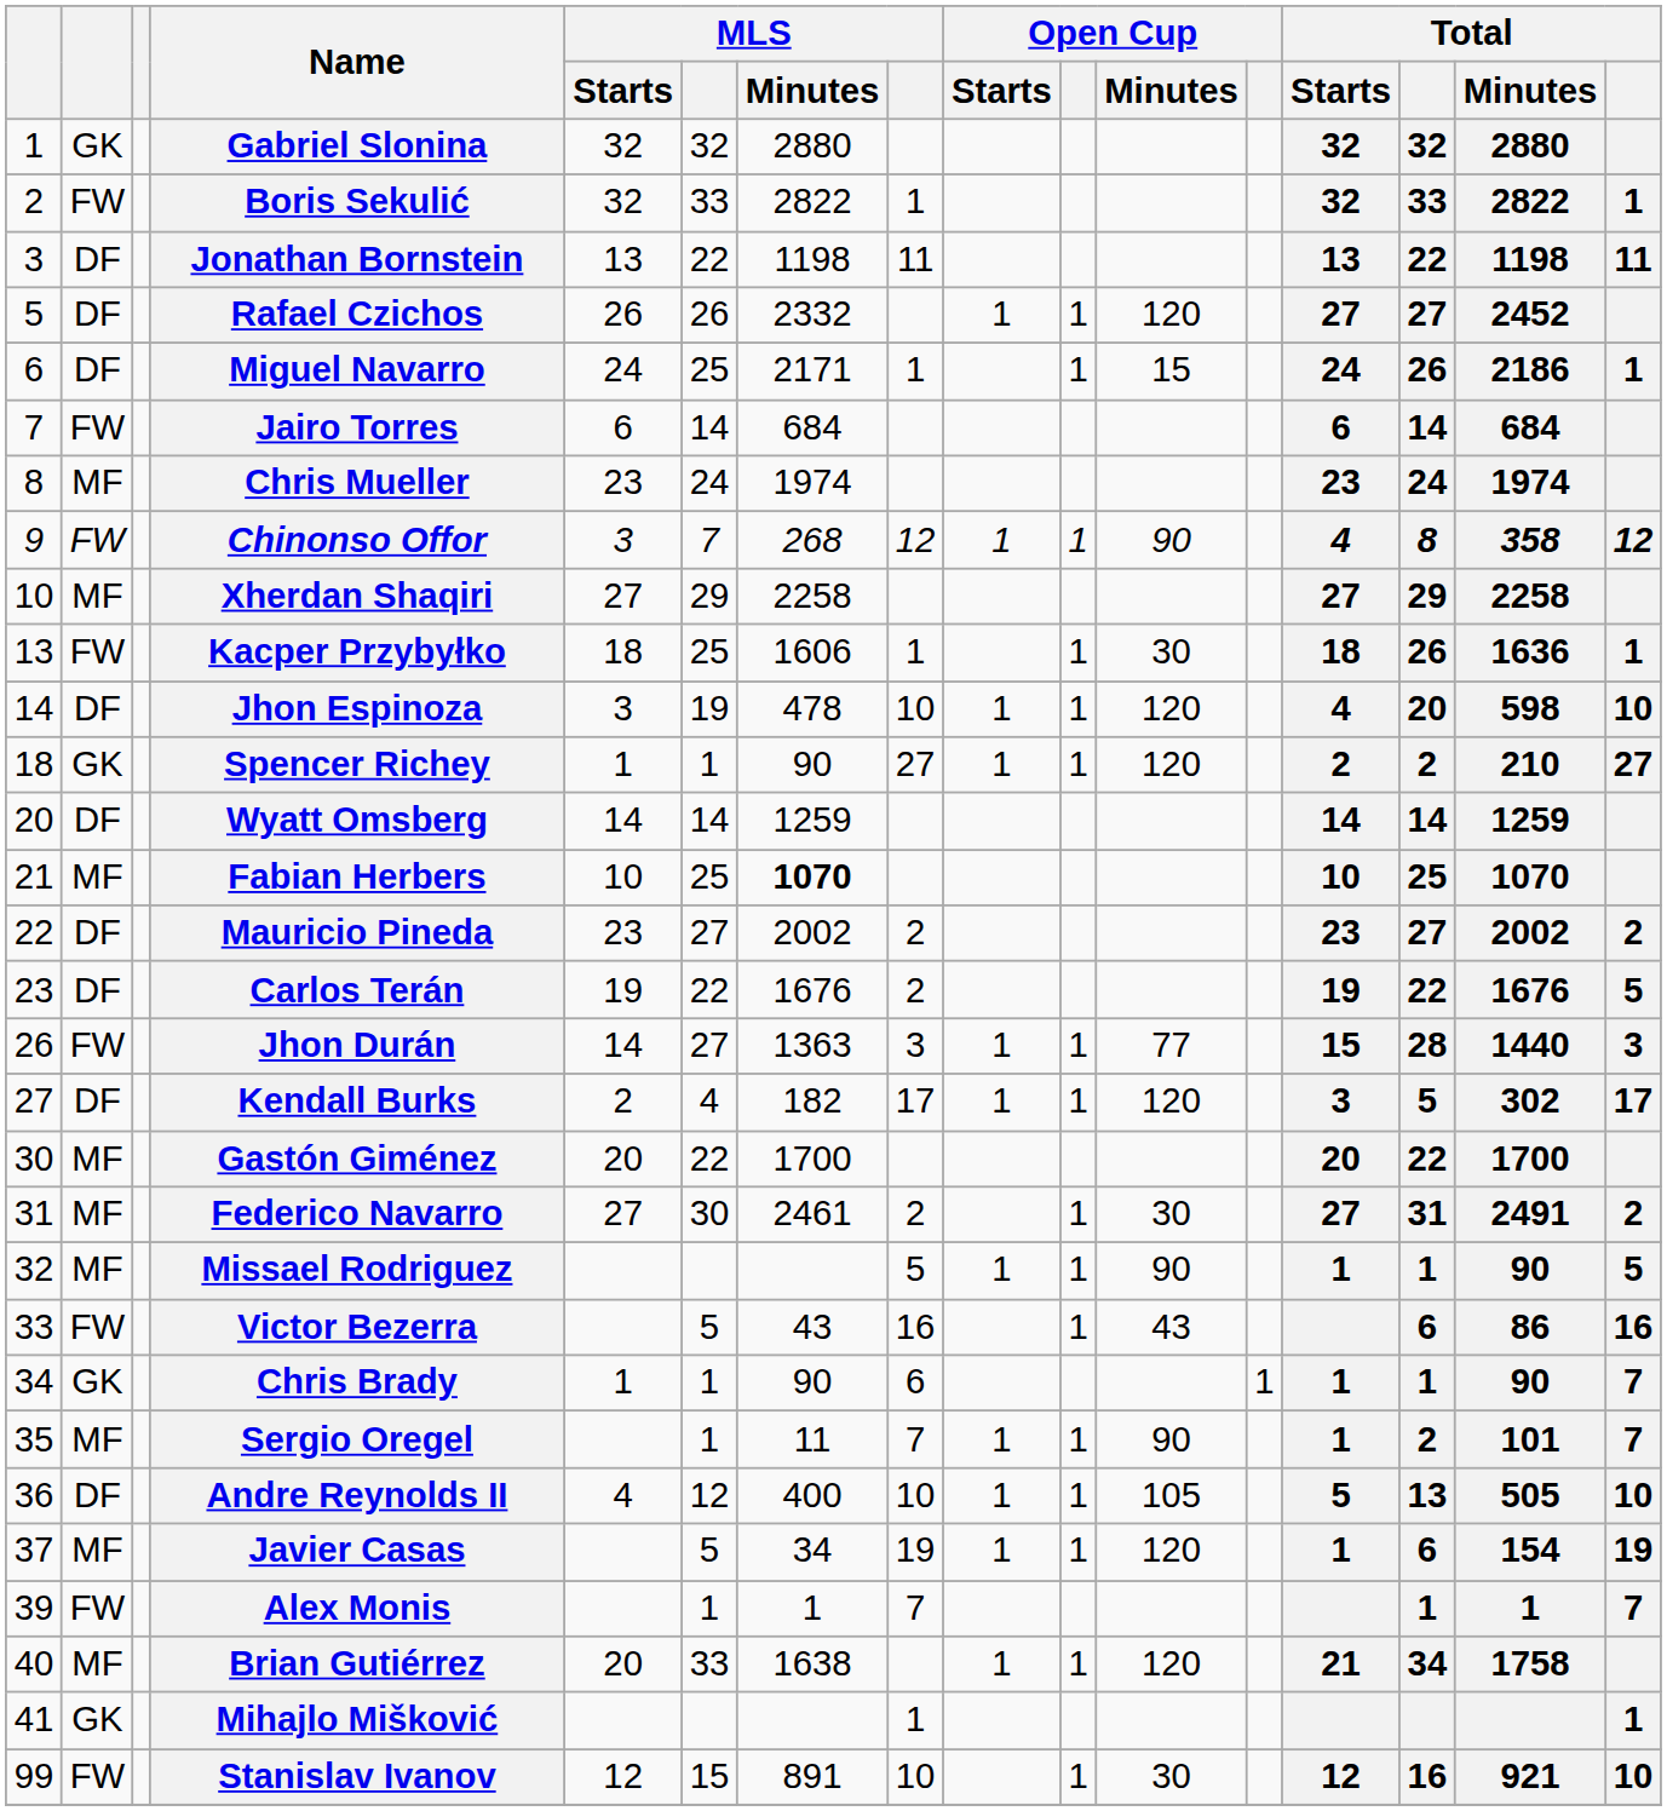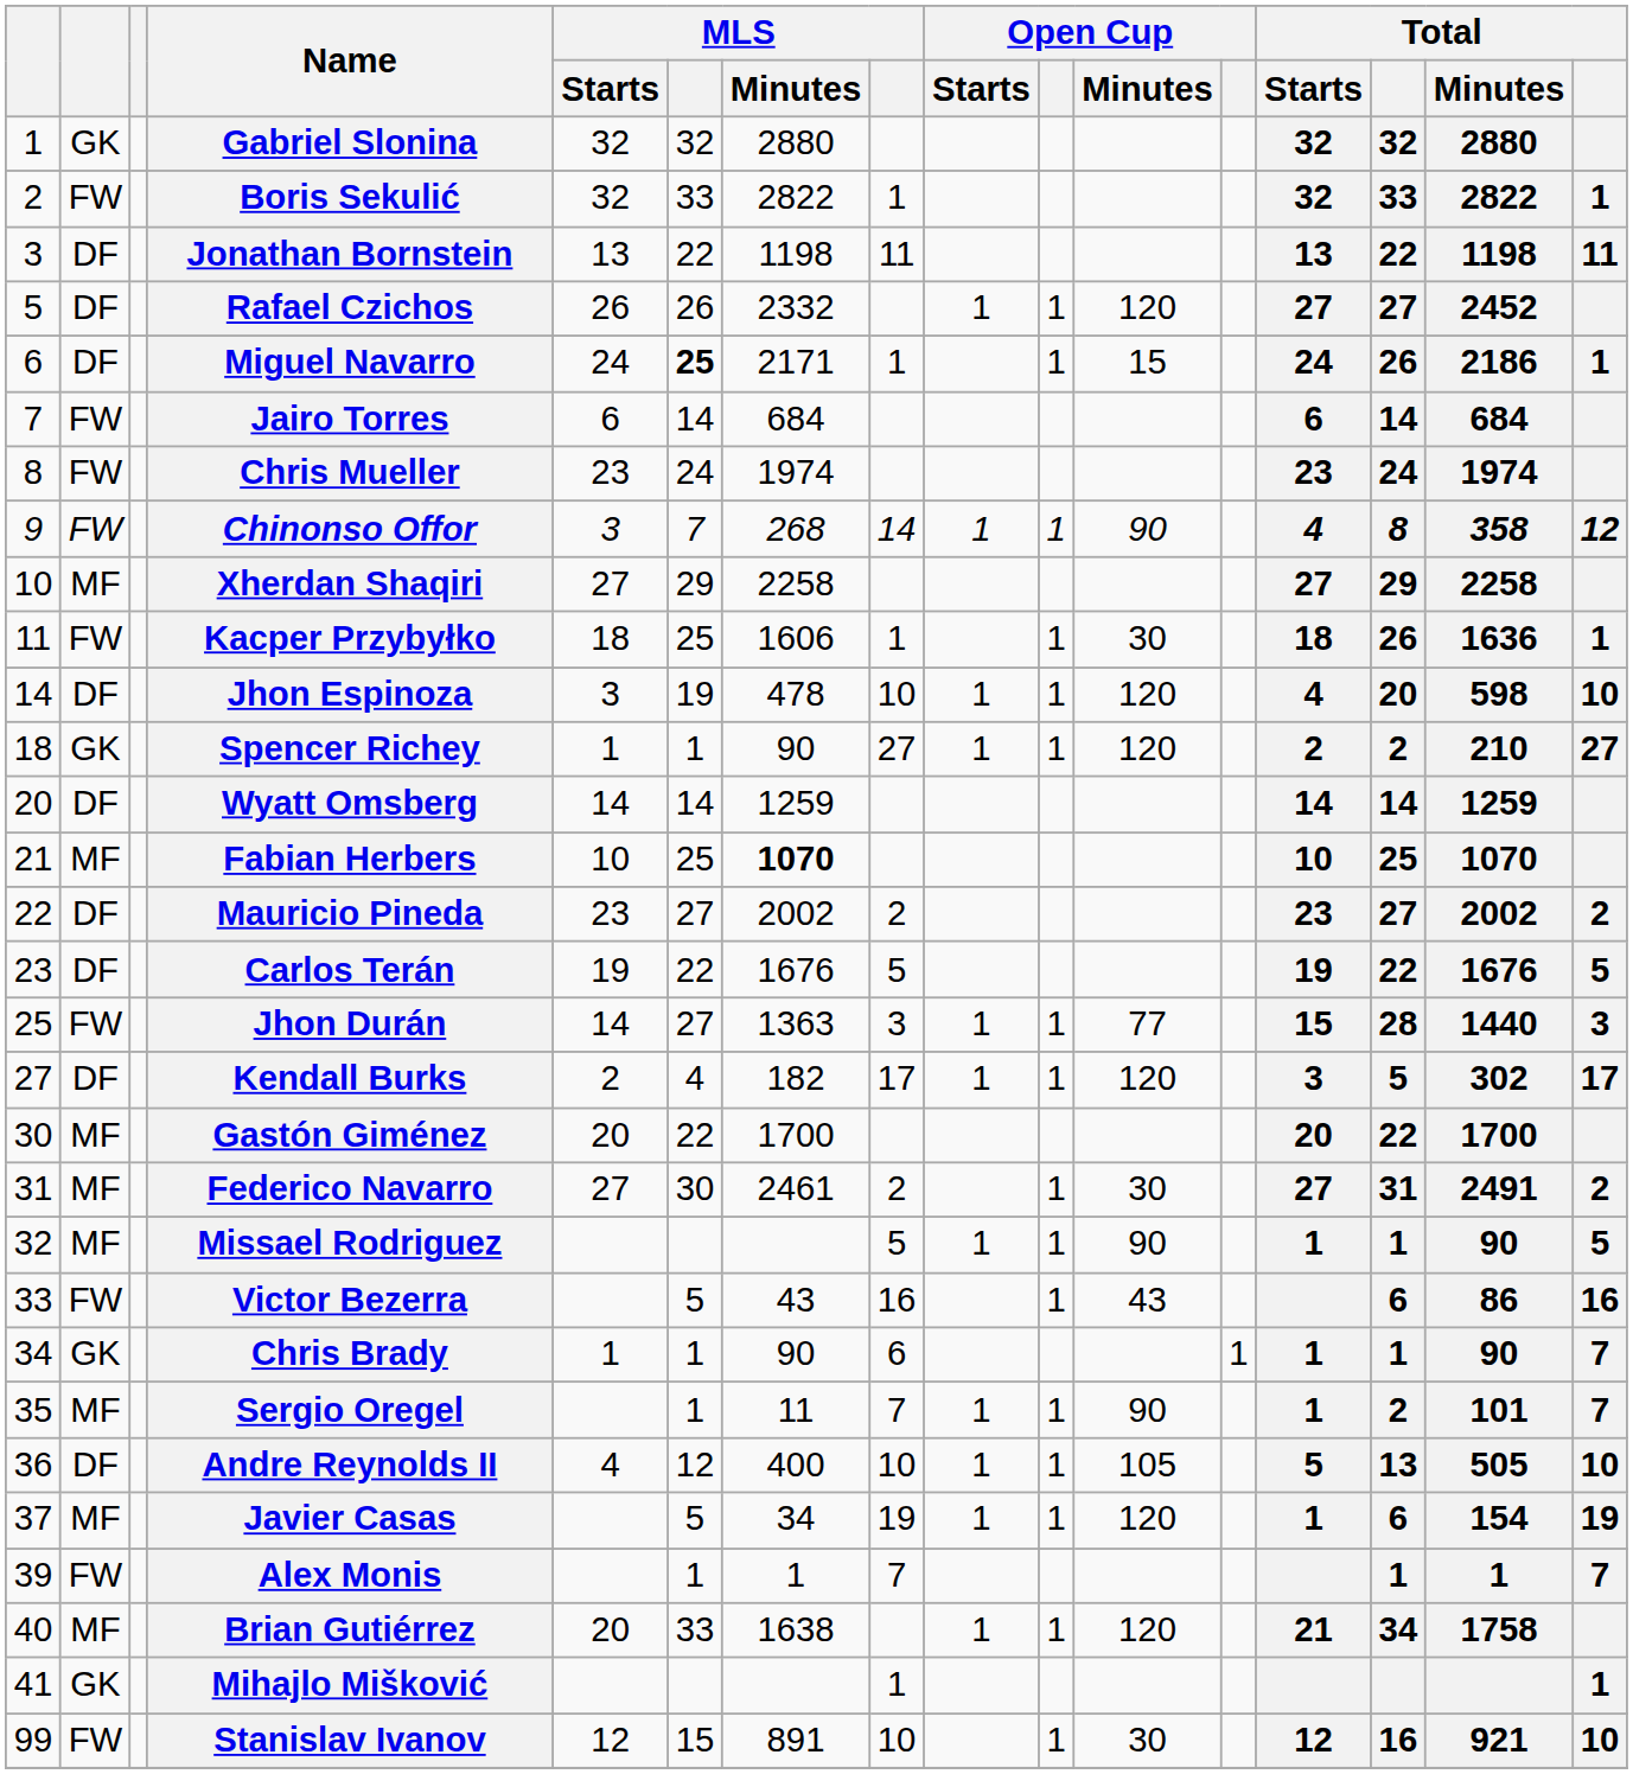 <table class="wikitable sortable" style="text-align:center">
 <tr>
 <th rowspan="2"></th>
 <th rowspan="2"></th>
 <th rowspan="2"></th>
 <th rowspan="2" style="width:180px;">Name</th>
 <th colspan="4" style="width:87px;"><a href='#'>MLS</a></th>
 <th colspan="4" style="width:87px;"><a href='#'>Open Cup</a></th>
 <th colspan="4" style="width:87px;">Total</th>
 </tr>
 <tr>
 <th>Starts</th>
 <th></th>
 <th>Minutes</th>
 <th></th>
 <th>Starts</th>
 <th></th>
 <th>Minutes</th>
 <th></th>
 <th>Starts</th>
 <th></th>
 <th>Minutes</th>
 <th></th>
 </tr>
 <tr>
 <td>1</td>
 <td>GK</td>
 <td></td>
 <th><a href='#'>Gabriel Slonina</a><br></th>
 <td>32</td>
 <td>32</td>
 <td>2880</td>
 <td><br></td>
 <td></td>
 <td></td>
 <td></td>
 <td><br></td>
 <th>32</th>
 <th>32</th>
 <th>2880</th>
 <th></th>
 </tr>
 <tr>
 <td>2</td>
 <td>FW</td>
 <td></td>
 <th><a href='#'>Boris Sekulić</a><br></th>
 <td>32</td>
 <td>33</td>
 <td>2822</td>
 <td>1<br></td>
 <td></td>
 <td></td>
 <td></td>
 <td><br></td>
 <th>32</th>
 <th>33</th>
 <th>2822</th>
 <th>1</th>
 </tr>
 <tr>
 <td>3</td>
 <td>DF</td>
 <td></td>
 <th><a href='#'>Jonathan Bornstein</a><br></th>
 <td>13</td>
 <td>22</td>
 <td>1198</td>
 <td>11<br></td>
 <td></td>
 <td></td>
 <td></td>
 <td><br></td>
 <th>13</th>
 <th>22</th>
 <th>1198</th>
 <th>11</th>
 </tr>
 <tr>
 <td>5</td>
 <td>DF</td>
 <td></td>
 <th><a href='#'>Rafael Czichos</a><br></th>
 <td>26</td>
 <td>26</td>
 <td>2332</td>
 <td><br></td>
 <td>1</td>
 <td>1</td>
 <td>120</td>
 <td><br></td>
 <th>27</th>
 <th>27</th>
 <th>2452</th>
 <th></th>
 </tr>
 <tr>
 <td>6</td>
 <td>DF</td>
 <td></td>
 <th><a href='#'>Miguel Navarro</a><br></th>
 <td>24</td>
-<td>25</td>
+<td><strong>25</strong></td>
 <td>2171</td>
 <td>1<br></td>
 <td></td>
 <td>1</td>
 <td>15</td>
 <td><br></td>
 <th>24</th>
 <th>26</th>
 <th>2186</th>
 <th>1</th>
 </tr>
 <tr>
 <td>7</td>
 <td>FW</td>
 <td></td>
 <th><a href='#'>Jairo Torres</a><br></th>
 <td>6</td>
 <td>14</td>
 <td>684</td>
 <td><br></td>
 <td></td>
 <td></td>
 <td></td>
 <td><br></td>
 <th>6</th>
 <th>14</th>
 <th>684</th>
 <th></th>
 </tr>
 <tr>
 <td>8</td>
-<td>MF</td>
+<td>FW</td>
 <td></td>
 <th><a href='#'>Chris Mueller</a><br></th>
 <td>23</td>
 <td>24</td>
 <td>1974</td>
 <td><br></td>
 <td></td>
 <td></td>
 <td></td>
 <td><br></td>
 <th>23</th>
 <th>24</th>
 <th>1974</th>
 <th></th>
 </tr>
 <tr>
 <td><em>9</em></td>
 <td><em>FW</em></td>
 <td></td>
 <th><em><a href='#'>Chinonso Offor</a></em><br></th>
 <td><em>3</em></td>
 <td><em>7</em></td>
 <td><em>268</em></td>
-<td><em>12</em><br></td>
+<td><em>14</em><br></td>
 <td><em>1</em></td>
 <td><em>1</em></td>
 <td><em>90</em></td>
 <td><br></td>
 <th><em>4</em></th>
 <th><em>8</em></th>
 <th><em>358</em></th>
 <th><em>12</em></th>
 </tr>
 <tr>
 <td>10</td>
 <td>MF</td>
 <td></td>
 <th><a href='#'>Xherdan Shaqiri</a><br></th>
 <td>27</td>
 <td>29</td>
 <td>2258</td>
 <td><br></td>
 <td></td>
 <td></td>
 <td></td>
 <td><br></td>
 <th>27</th>
 <th>29</th>
 <th>2258</th>
 <th></th>
 </tr>
 <tr>
-<td>13</td>
+<td>11</td>
 <td>FW</td>
 <td></td>
 <th><a href='#'>Kacper Przybyłko</a><br></th>
 <td>18</td>
 <td>25</td>
 <td>1606</td>
 <td>1<br></td>
 <td></td>
 <td>1</td>
 <td>30</td>
 <td><br></td>
 <th>18</th>
 <th>26</th>
 <th>1636</th>
 <th>1</th>
 </tr>
 <tr>
 <td>14</td>
 <td>DF</td>
 <td></td>
 <th><a href='#'>Jhon Espinoza</a><br></th>
 <td>3</td>
 <td>19</td>
 <td>478</td>
 <td>10<br></td>
 <td>1</td>
 <td>1</td>
 <td>120</td>
 <td><br></td>
 <th>4</th>
 <th>20</th>
 <th>598</th>
 <th>10</th>
 </tr>
 <tr>
 <td>18</td>
 <td>GK</td>
 <td></td>
 <th><a href='#'>Spencer Richey</a><br></th>
 <td>1</td>
 <td>1</td>
 <td>90</td>
 <td>27<br></td>
 <td>1</td>
 <td>1</td>
 <td>120</td>
 <td><br></td>
 <th>2</th>
 <th>2</th>
 <th>210</th>
 <th>27</th>
 </tr>
 <tr>
 <td>20</td>
 <td>DF</td>
 <td></td>
 <th><a href='#'>Wyatt Omsberg</a><br></th>
 <td>14</td>
 <td>14</td>
 <td>1259</td>
 <td><br></td>
 <td></td>
 <td></td>
 <td></td>
 <td><br></td>
 <th>14</th>
 <th>14</th>
 <th>1259</th>
 <th></th>
 </tr>
 <tr>
 <td>21</td>
 <td>MF</td>
 <td></td>
 <th><a href='#'>Fabian Herbers</a><br></th>
 <td>10</td>
 <td>25</td>
 <td><strong>1070</strong></td>
 <td><br></td>
 <td></td>
 <td></td>
 <td></td>
 <td><br></td>
 <th>10</th>
 <th>25</th>
 <th>1070</th>
 <th></th>
 </tr>
 <tr>
 <td>22</td>
 <td>DF</td>
 <td></td>
 <th><a href='#'>Mauricio Pineda</a><br></th>
 <td>23</td>
 <td>27</td>
 <td>2002</td>
 <td>2<br></td>
 <td></td>
 <td></td>
 <td></td>
 <td><br></td>
 <th>23</th>
 <th>27</th>
 <th>2002</th>
 <th>2</th>
 </tr>
 <tr>
 <td>23</td>
 <td>DF</td>
 <td></td>
 <th><a href='#'>Carlos Terán</a><br></th>
 <td>19</td>
 <td>22</td>
 <td>1676</td>
-<td>2<br></td>
+<td>5<br></td>
 <td></td>
 <td></td>
 <td></td>
 <td><br></td>
 <th>19</th>
 <th>22</th>
 <th>1676</th>
 <th>5</th>
 </tr>
 <tr>
-<td>26</td>
+<td>25</td>
 <td>FW</td>
 <td></td>
 <th><a href='#'>Jhon Durán</a><br></th>
 <td>14</td>
 <td>27</td>
 <td>1363</td>
 <td>3<br></td>
 <td>1</td>
 <td>1</td>
 <td>77</td>
 <td><br></td>
 <th>15</th>
 <th>28</th>
 <th>1440</th>
 <th>3</th>
 </tr>
 <tr>
 <td>27</td>
 <td>DF</td>
 <td></td>
 <th><a href='#'>Kendall Burks</a><br></th>
 <td>2</td>
 <td>4</td>
 <td>182</td>
 <td>17<br></td>
 <td>1</td>
 <td>1</td>
 <td>120</td>
 <td><br></td>
 <th>3</th>
 <th>5</th>
 <th>302</th>
 <th>17</th>
 </tr>
 <tr>
 <td>30</td>
 <td>MF</td>
 <td></td>
 <th><a href='#'>Gastón Giménez</a><br></th>
 <td>20</td>
 <td>22</td>
 <td>1700</td>
 <td><br></td>
 <td></td>
 <td></td>
 <td></td>
 <td><br></td>
 <th>20</th>
 <th>22</th>
 <th>1700</th>
 <th></th>
 </tr>
 <tr>
 <td>31</td>
 <td>MF</td>
 <td></td>
 <th><a href='#'>Federico Navarro</a><br></th>
 <td>27</td>
 <td>30</td>
 <td>2461</td>
 <td>2<br></td>
 <td></td>
 <td>1</td>
 <td>30</td>
 <td><br></td>
 <th>27</th>
 <th>31</th>
 <th>2491</th>
 <th>2</th>
 </tr>
 <tr>
 <td>32</td>
 <td>MF</td>
 <td></td>
 <th><a href='#'>Missael Rodriguez</a><br></th>
 <td></td>
 <td></td>
 <td></td>
 <td>5<br></td>
 <td>1</td>
 <td>1</td>
 <td>90</td>
 <td><br></td>
 <th>1</th>
 <th>1</th>
 <th>90</th>
 <th>5</th>
 </tr>
 <tr>
 <td>33</td>
 <td>FW</td>
 <td></td>
 <th><a href='#'>Victor Bezerra</a><br></th>
 <td></td>
 <td>5</td>
 <td>43</td>
 <td>16<br></td>
 <td></td>
 <td>1</td>
 <td>43</td>
 <td><br></td>
 <th></th>
 <th>6</th>
 <th>86</th>
 <th>16</th>
 </tr>
 <tr>
 <td>34</td>
 <td>GK</td>
 <td></td>
 <th><a href='#'>Chris Brady</a><br></th>
 <td>1</td>
 <td>1</td>
 <td>90</td>
 <td>6<br></td>
 <td></td>
 <td></td>
 <td></td>
 <td>1<br></td>
 <th>1</th>
 <th>1</th>
 <th>90</th>
 <th>7</th>
 </tr>
 <tr>
 <td>35</td>
 <td>MF</td>
 <td></td>
 <th><a href='#'>Sergio Oregel</a><br></th>
 <td></td>
 <td>1</td>
 <td>11</td>
 <td>7<br></td>
 <td>1</td>
 <td>1</td>
 <td>90</td>
 <td><br></td>
 <th>1</th>
 <th>2</th>
 <th>101</th>
 <th>7</th>
 </tr>
 <tr>
 <td>36</td>
 <td>DF</td>
 <td></td>
 <th><a href='#'>Andre Reynolds II</a><br></th>
 <td>4</td>
 <td>12</td>
 <td>400</td>
 <td>10<br></td>
 <td>1</td>
 <td>1</td>
 <td>105</td>
 <td><br></td>
 <th>5</th>
 <th>13</th>
 <th>505</th>
 <th>10</th>
 </tr>
 <tr>
 <td>37</td>
 <td>MF</td>
 <td></td>
 <th><a href='#'>Javier Casas</a><br></th>
 <td></td>
 <td>5</td>
 <td>34</td>
 <td>19<br></td>
 <td>1</td>
 <td>1</td>
 <td>120</td>
 <td><br></td>
 <th>1</th>
 <th>6</th>
 <th>154</th>
 <th>19</th>
 </tr>
 <tr>
 <td>39</td>
 <td>FW</td>
 <td></td>
 <th><a href='#'>Alex Monis</a><br></th>
 <td></td>
 <td>1</td>
 <td>1</td>
 <td>7<br></td>
 <td></td>
 <td></td>
 <td></td>
 <td><br></td>
 <th></th>
 <th>1</th>
 <th>1</th>
 <th>7</th>
 </tr>
 <tr>
 <td>40</td>
 <td>MF</td>
 <td></td>
 <th><a href='#'>Brian Gutiérrez</a><br></th>
 <td>20</td>
 <td>33</td>
 <td>1638</td>
 <td><br></td>
 <td>1</td>
 <td>1</td>
 <td>120</td>
 <td><br></td>
 <th>21</th>
 <th>34</th>
 <th>1758</th>
 <th></th>
 </tr>
 <tr>
 <td>41</td>
 <td>GK</td>
 <td></td>
 <th><a href='#'>Mihajlo Mišković</a><br></th>
 <td></td>
 <td></td>
 <td></td>
 <td>1<br></td>
 <td></td>
 <td></td>
 <td></td>
 <td><br></td>
 <th></th>
 <th></th>
 <th></th>
 <th>1</th>
 </tr>
 <tr>
 <td>99</td>
 <td>FW</td>
 <td></td>
 <th><a href='#'>Stanislav Ivanov</a><br></th>
 <td>12</td>
 <td>15</td>
 <td>891</td>
 <td>10<br></td>
 <td></td>
 <td>1</td>
 <td>30</td>
 <td><br></td>
 <th>12</th>
 <th>16</th>
 <th>921</th>
 <th>10</th>
 </tr>
 <tr>
 </tr>
 </table>
